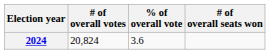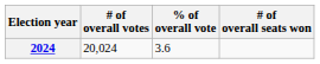 <table class=wikitable>
 <tr>
 <th>Election year</th>
 <th># of<br>overall votes</th>
 <th>% of<br>overall vote</th>
 <th># of<br>overall seats won</th>
 </tr>
 <tr>
 <th><a href='#'>2024</a></th>
-<td>20,824</td>
+<td>20,024</td>
 <td>3.6</td>
 <td></td>
 </tr>
 </table>
